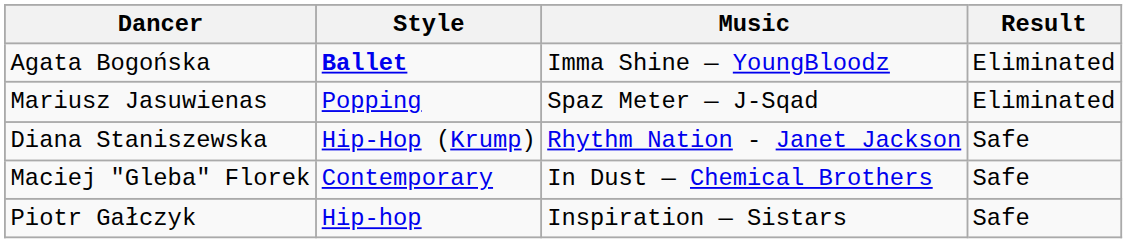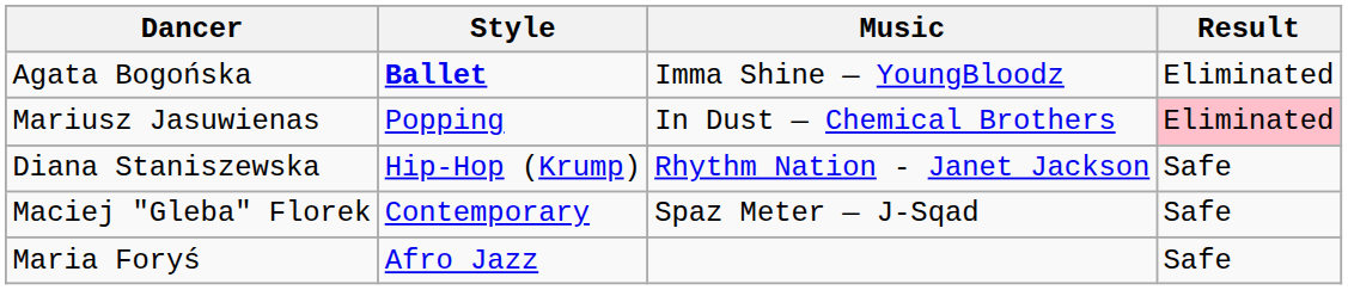 <table class="wikitable">
 <tr>
 <th>Dancer</th>
 <th>Style</th>
 <th>Music</th>
 <th>Result</th>
 </tr>
 <tr>
 <td>Agata Bogońska</td>
 <td><strong><a href='#'>Ballet</a></strong></td>
 <td>Imma Shine — <a href='#'>YoungBloodz</a></td>
 <td>Eliminated</td>
 </tr>
 <tr>
 <td>Mariusz Jasuwienas</td>
 <td><a href='#'>Popping</a></td>
-<td>Spaz Meter — J-Sqad</td>
-<td>Eliminated</td>
+<td>In Dust — <a href='#'>Chemical Brothers</a></td>
+<td style="background: pink;">Eliminated</td>
 </tr>
 <tr>
 <td>Diana Staniszewska</td>
 <td><a href='#'>Hip-Hop</a> (<a href='#'>Krump</a>)</td>
 <td><a href='#'>Rhythm Nation</a> - <a href='#'>Janet Jackson</a></td>
 <td>Safe</td>
 </tr>
 <tr>
 <td>Maciej "Gleba" Florek</td>
 <td><a href='#'>Contemporary</a></td>
-<td>In Dust — <a href='#'>Chemical Brothers</a></td>
+<td>Spaz Meter — J-Sqad</td>
 <td>Safe</td>
 </tr>
 <tr>
-<td>Piotr Gałczyk</td>
-<td><a href='#'>Hip-hop</a></td>
-<td>Inspiration — Sistars</td>
+<td>Maria Foryś</td>
+<td><a href='#'>Afro Jazz</a></td>
+<td></td>
 <td>Safe</td>
 </tr>
 </table>
